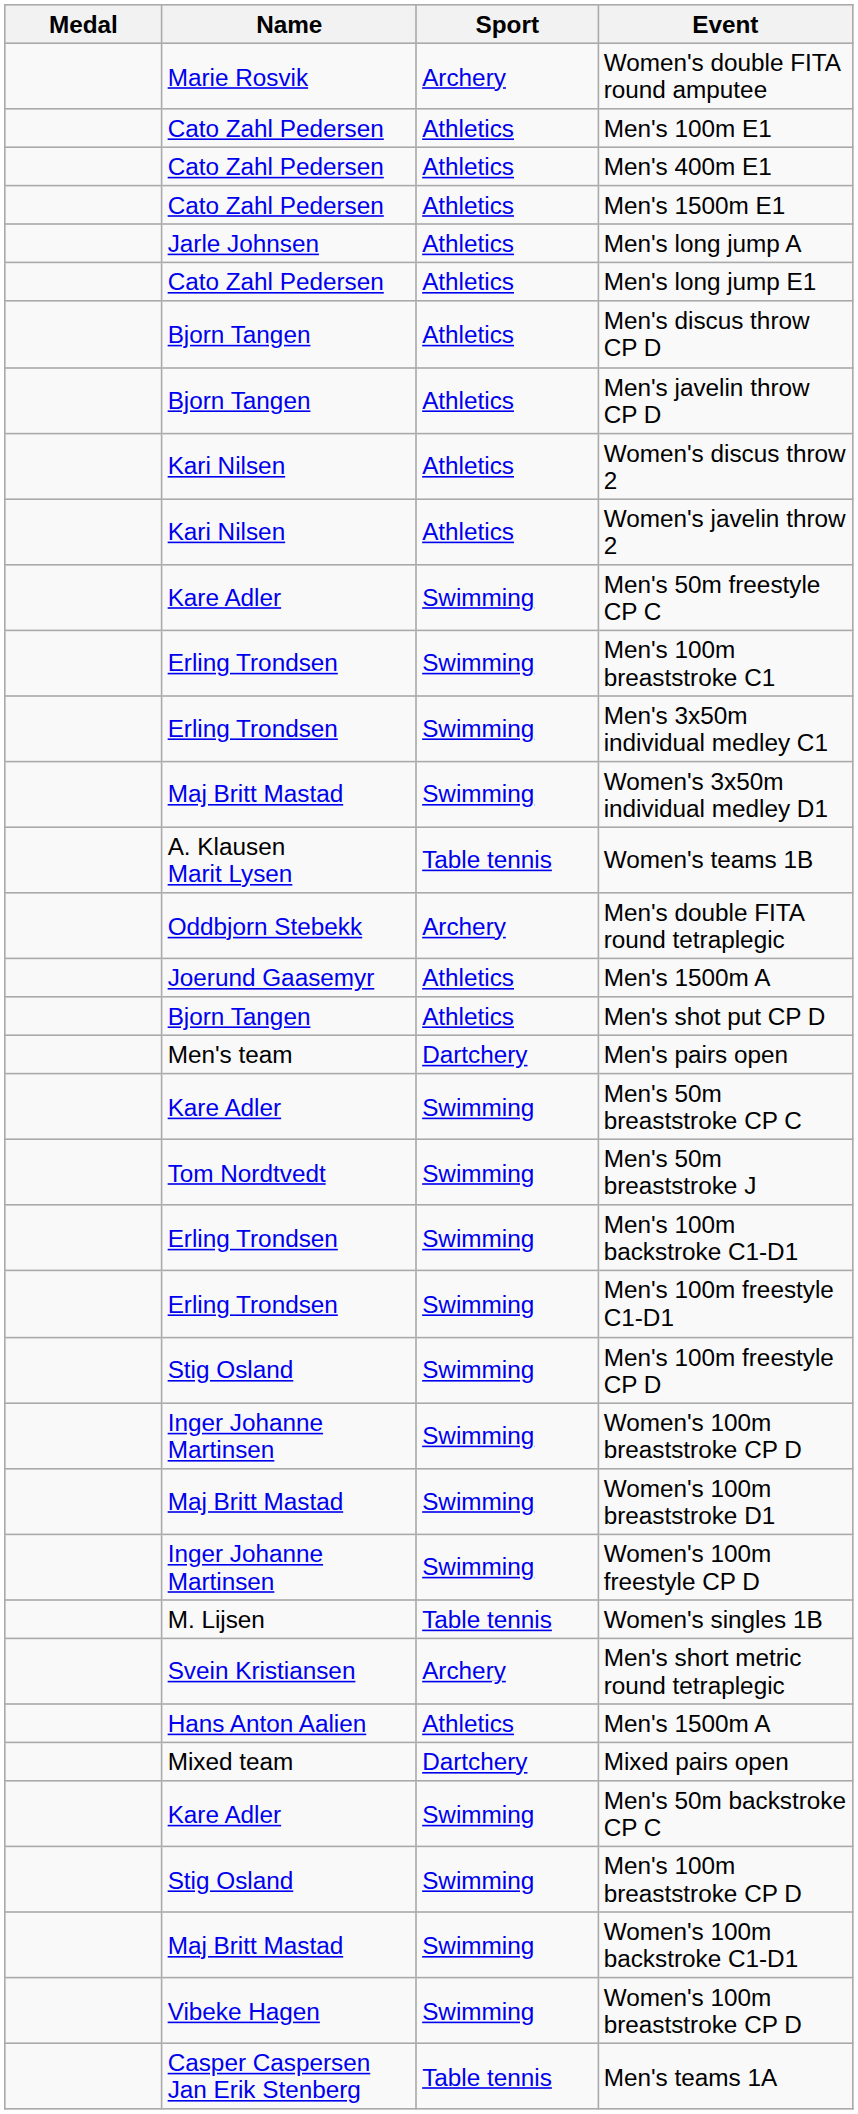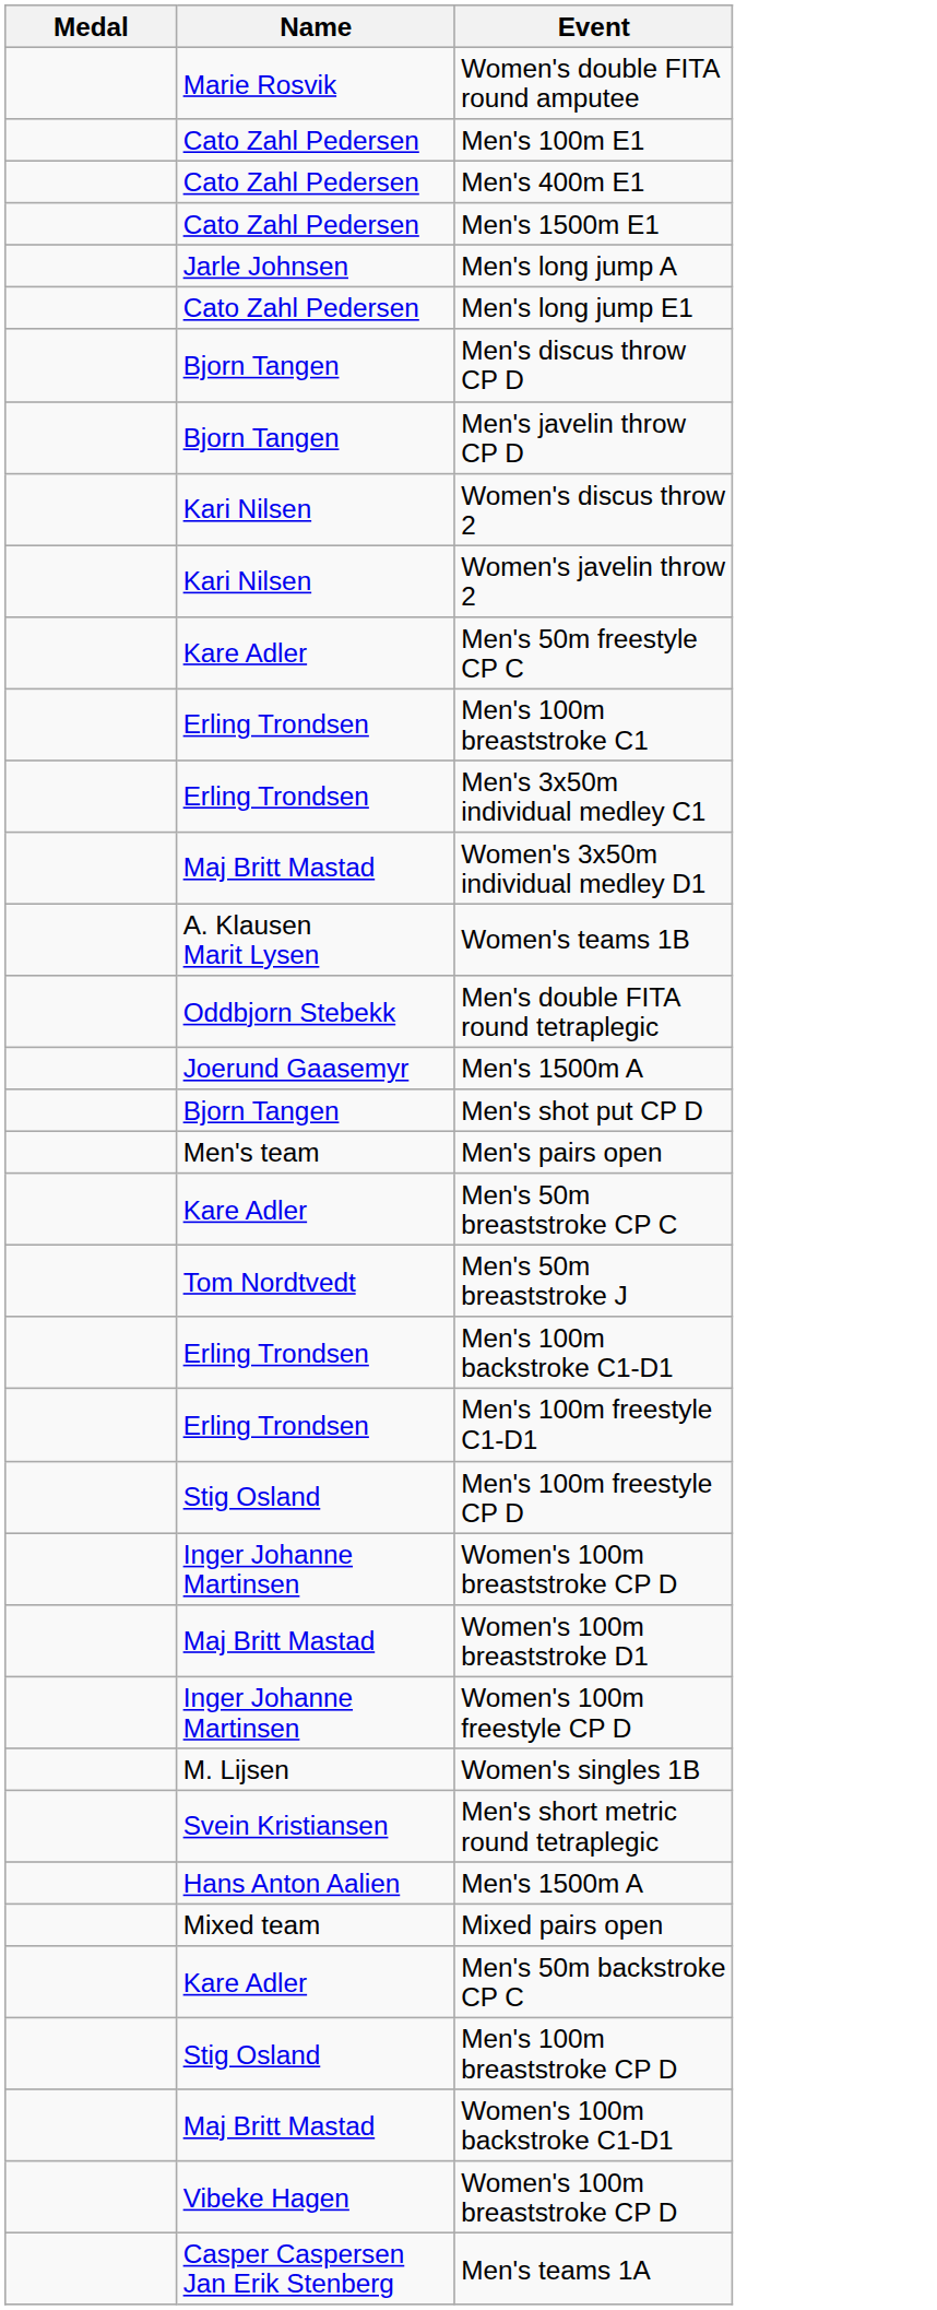 <table class=wikitable style="font-size:95%">
 <tr>
 <th style="width:6em">Medal</th>
 <th style="width:10em">Name</th>
-<th style="width:7em">Sport</th>
 <th style="width:10em">Event</th>
 </tr>
 <tr>
 <td></td>
 <td><a href='#'>Marie Rosvik</a></td>
-<td><a href='#'>Archery</a></td>
 <td>Women's double FITA round amputee</td>
 </tr>
 <tr>
 <td></td>
 <td><a href='#'>Cato Zahl Pedersen</a></td>
-<td><a href='#'>Athletics</a></td>
 <td>Men's 100m E1</td>
 </tr>
 <tr>
 <td></td>
 <td><a href='#'>Cato Zahl Pedersen</a></td>
-<td><a href='#'>Athletics</a></td>
 <td>Men's 400m E1</td>
 </tr>
 <tr>
 <td></td>
 <td><a href='#'>Cato Zahl Pedersen</a></td>
-<td><a href='#'>Athletics</a></td>
 <td>Men's 1500m E1</td>
 </tr>
 <tr>
 <td></td>
 <td><a href='#'>Jarle Johnsen</a></td>
-<td><a href='#'>Athletics</a></td>
 <td>Men's long jump A</td>
 </tr>
 <tr>
 <td></td>
 <td><a href='#'>Cato Zahl Pedersen</a></td>
-<td><a href='#'>Athletics</a></td>
 <td>Men's long jump E1</td>
 </tr>
 <tr>
 <td></td>
 <td><a href='#'>Bjorn Tangen</a></td>
-<td><a href='#'>Athletics</a></td>
 <td>Men's discus throw CP D</td>
 </tr>
 <tr>
 <td></td>
 <td><a href='#'>Bjorn Tangen</a></td>
-<td><a href='#'>Athletics</a></td>
 <td>Men's javelin throw CP D</td>
 </tr>
 <tr>
 <td></td>
 <td><a href='#'>Kari Nilsen</a></td>
-<td><a href='#'>Athletics</a></td>
 <td>Women's discus throw 2</td>
 </tr>
 <tr>
 <td></td>
 <td><a href='#'>Kari Nilsen</a></td>
-<td><a href='#'>Athletics</a></td>
 <td>Women's javelin throw 2</td>
 </tr>
 <tr>
 <td></td>
 <td><a href='#'>Kare Adler</a></td>
-<td><a href='#'>Swimming</a></td>
 <td>Men's 50m freestyle CP C</td>
 </tr>
 <tr>
 <td></td>
 <td><a href='#'>Erling Trondsen</a></td>
-<td><a href='#'>Swimming</a></td>
 <td>Men's 100m breaststroke C1</td>
 </tr>
 <tr>
 <td></td>
 <td><a href='#'>Erling Trondsen</a></td>
-<td><a href='#'>Swimming</a></td>
 <td>Men's 3x50m individual medley C1</td>
 </tr>
 <tr>
 <td></td>
 <td><a href='#'>Maj Britt Mastad</a></td>
-<td><a href='#'>Swimming</a></td>
 <td>Women's 3x50m individual medley D1</td>
 </tr>
 <tr>
 <td></td>
 <td>A. Klausen<br> <a href='#'>Marit Lysen</a></td>
-<td><a href='#'>Table tennis</a></td>
 <td>Women's teams 1B</td>
 </tr>
 <tr>
 <td></td>
 <td><a href='#'>Oddbjorn Stebekk</a></td>
-<td><a href='#'>Archery</a></td>
 <td>Men's double FITA round tetraplegic</td>
 </tr>
 <tr>
 <td></td>
 <td><a href='#'>Joerund Gaasemyr</a></td>
-<td><a href='#'>Athletics</a></td>
 <td>Men's 1500m A</td>
 </tr>
 <tr>
 <td></td>
 <td><a href='#'>Bjorn Tangen</a></td>
-<td><a href='#'>Athletics</a></td>
 <td>Men's shot put CP D</td>
 </tr>
 <tr>
 <td></td>
 <td>Men's team</td>
-<td><a href='#'>Dartchery</a></td>
 <td>Men's pairs open</td>
 </tr>
 <tr>
 <td></td>
 <td><a href='#'>Kare Adler</a></td>
-<td><a href='#'>Swimming</a></td>
 <td>Men's 50m breaststroke CP C</td>
 </tr>
 <tr>
 <td></td>
 <td><a href='#'>Tom Nordtvedt</a></td>
-<td><a href='#'>Swimming</a></td>
 <td>Men's 50m breaststroke J</td>
 </tr>
 <tr>
 <td></td>
 <td><a href='#'>Erling Trondsen</a></td>
-<td><a href='#'>Swimming</a></td>
 <td>Men's 100m backstroke C1-D1</td>
 </tr>
 <tr>
 <td></td>
 <td><a href='#'>Erling Trondsen</a></td>
-<td><a href='#'>Swimming</a></td>
 <td>Men's 100m freestyle C1-D1</td>
 </tr>
 <tr>
 <td></td>
 <td><a href='#'>Stig Osland</a></td>
-<td><a href='#'>Swimming</a></td>
 <td>Men's 100m freestyle CP D</td>
 </tr>
 <tr>
 <td></td>
 <td><a href='#'>Inger Johanne Martinsen</a></td>
-<td><a href='#'>Swimming</a></td>
 <td>Women's 100m breaststroke CP D</td>
 </tr>
 <tr>
 <td></td>
 <td><a href='#'>Maj Britt Mastad</a></td>
-<td><a href='#'>Swimming</a></td>
 <td>Women's 100m breaststroke D1</td>
 </tr>
 <tr>
 <td></td>
 <td><a href='#'>Inger Johanne Martinsen</a></td>
-<td><a href='#'>Swimming</a></td>
 <td>Women's 100m freestyle CP D</td>
 </tr>
 <tr>
 <td></td>
 <td>M. Lijsen</td>
-<td><a href='#'>Table tennis</a></td>
 <td>Women's singles 1B</td>
 </tr>
 <tr>
 <td></td>
 <td><a href='#'>Svein Kristiansen</a></td>
-<td><a href='#'>Archery</a></td>
 <td>Men's short metric round tetraplegic</td>
 </tr>
 <tr>
 <td></td>
 <td><a href='#'>Hans Anton Aalien</a></td>
-<td><a href='#'>Athletics</a></td>
 <td>Men's 1500m A</td>
 </tr>
 <tr>
 <td></td>
 <td>Mixed team</td>
-<td><a href='#'>Dartchery</a></td>
 <td>Mixed pairs open</td>
 </tr>
 <tr>
 <td></td>
 <td><a href='#'>Kare Adler</a></td>
-<td><a href='#'>Swimming</a></td>
 <td>Men's 50m backstroke CP C</td>
 </tr>
 <tr>
 <td></td>
 <td><a href='#'>Stig Osland</a></td>
-<td><a href='#'>Swimming</a></td>
 <td>Men's 100m breaststroke CP D</td>
 </tr>
 <tr>
 <td></td>
 <td><a href='#'>Maj Britt Mastad</a></td>
-<td><a href='#'>Swimming</a></td>
 <td>Women's 100m backstroke C1-D1</td>
 </tr>
 <tr>
 <td></td>
 <td><a href='#'>Vibeke Hagen</a></td>
-<td><a href='#'>Swimming</a></td>
 <td>Women's 100m breaststroke CP D</td>
 </tr>
 <tr>
 <td></td>
 <td><a href='#'>Casper Caspersen</a><br> <a href='#'>Jan Erik Stenberg</a></td>
-<td><a href='#'>Table tennis</a></td>
 <td>Men's teams 1A</td>
 </tr>
 </table>
